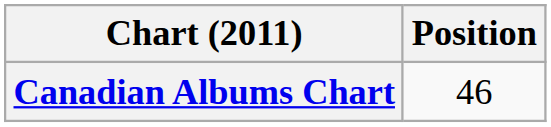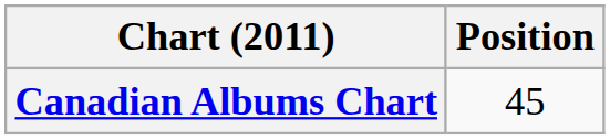 <table class="wikitable sortable plainrowheaders" style="text-align:center">
 <tr>
 <th scope="col">Chart (2011)</th>
 <th scope="col">Position</th>
 </tr>
 <tr>
 <th scope="row"><a href='#'>Canadian Albums Chart</a></th>
-<td style="text-align:center;">46</td>
+<td style="text-align:center;">45</td>
 </tr>
 </table>
